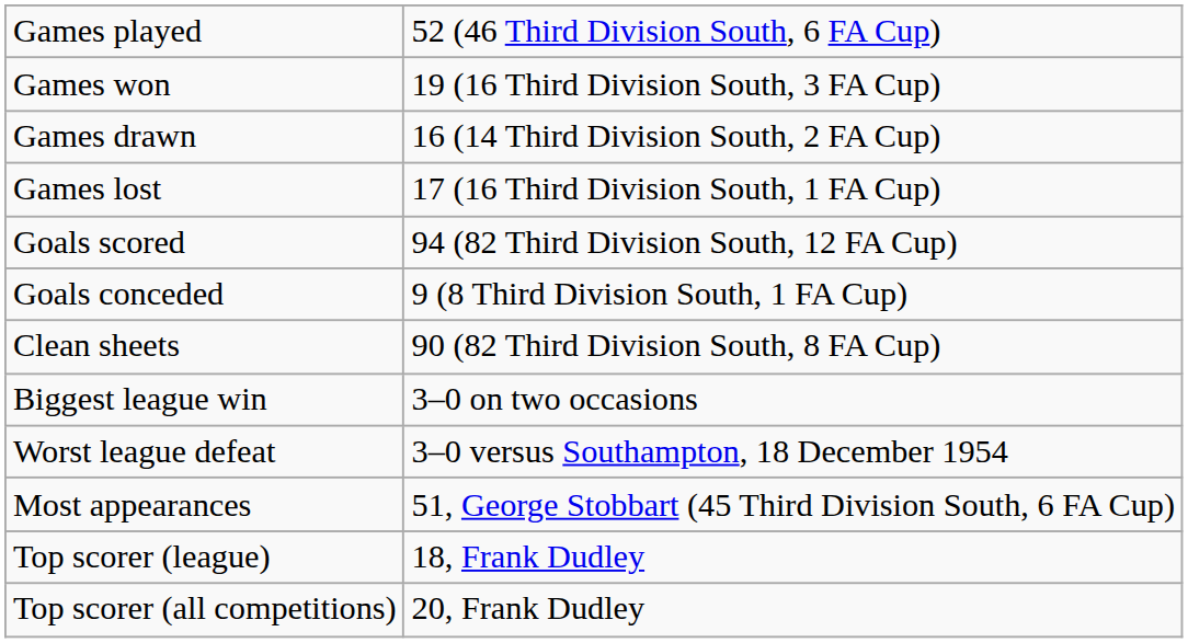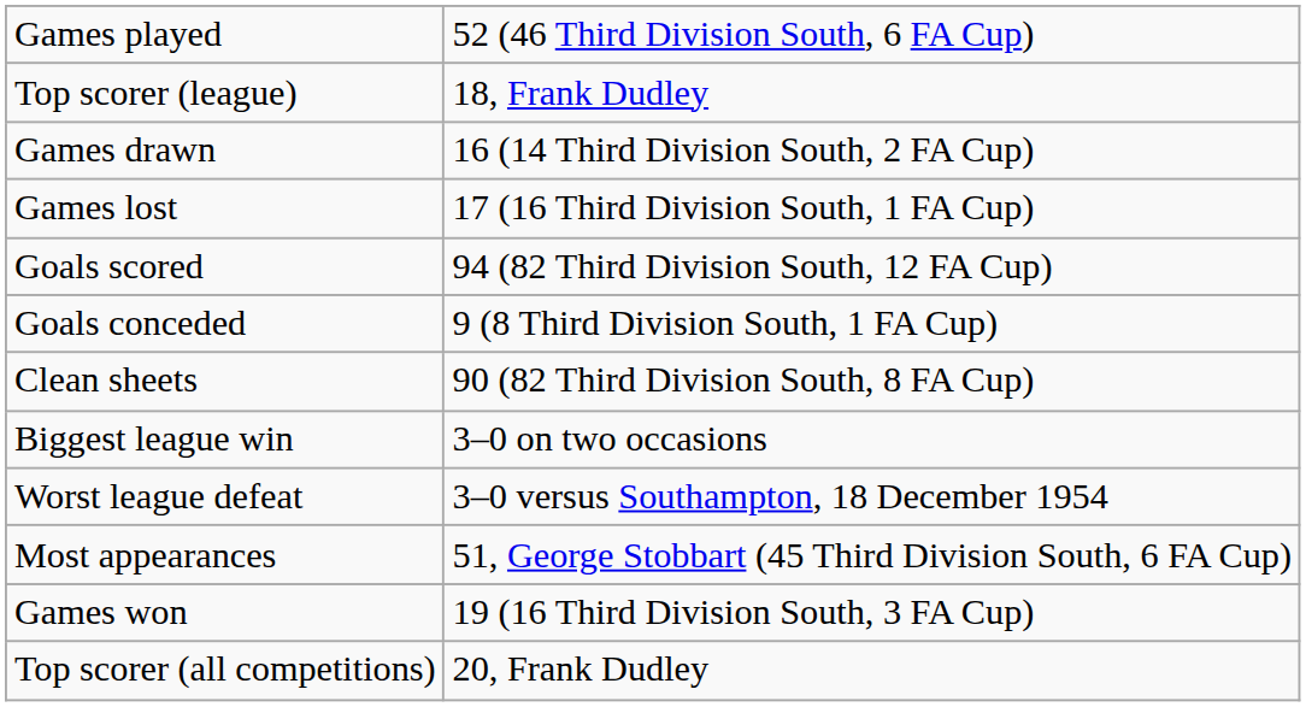 <table class="wikitable">
 <tr>
 <td>Games played</td>
 <td>52 (46 <a href='#'>Third Division South</a>, 6 <a href='#'>FA Cup</a>)</td>
 </tr>
 <tr>
-<td>Games won</td>
-<td>19 (16 Third Division South, 3 FA Cup)</td>
+<td>Top scorer (league)</td>
+<td>18, <a href='#'>Frank Dudley</a></td>
 </tr>
 <tr>
 <td>Games drawn</td>
 <td>16 (14 Third Division South, 2 FA Cup)</td>
 </tr>
 <tr>
 <td>Games lost</td>
 <td>17 (16 Third Division South, 1 FA Cup)</td>
 </tr>
 <tr>
 <td>Goals scored</td>
 <td>94 (82 Third Division South, 12 FA Cup)</td>
 </tr>
 <tr>
 <td>Goals conceded</td>
 <td>9 (8 Third Division South, 1 FA Cup)</td>
 </tr>
 <tr>
 <td>Clean sheets</td>
 <td>90 (82 Third Division South, 8 FA Cup)</td>
 </tr>
 <tr>
 <td>Biggest league win</td>
 <td>3–0 on two occasions</td>
 </tr>
 <tr>
 <td>Worst league defeat</td>
 <td>3–0 versus <a href='#'>Southampton</a>, 18 December 1954</td>
 </tr>
 <tr>
 <td>Most appearances</td>
 <td>51, <a href='#'>George Stobbart</a> (45 Third Division South, 6 FA Cup)</td>
 </tr>
 <tr>
-<td>Top scorer (league)</td>
-<td>18, <a href='#'>Frank Dudley</a></td>
+<td>Games won</td>
+<td>19 (16 Third Division South, 3 FA Cup)</td>
 </tr>
 <tr>
 <td>Top scorer (all competitions)</td>
 <td>20, Frank Dudley</td>
 </tr>
 </table>
